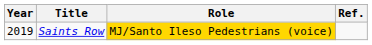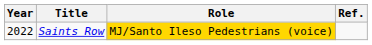 <table class="wikitable sortable">
 <tr>
 <th>Year</th>
 <th>Title</th>
 <th>Role</th>
 <th>Ref.</th>
 </tr>
 <tr>
-<td>2019</td>
+<td>2022</td>
 <td><em><a href='#'>Saints Row</a></em></td>
 <td style="background: gold;">MJ/Santo Ileso Pedestrians (voice)</td>
 <td></td>
 </tr>
 </table>
